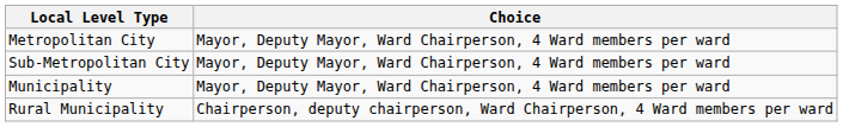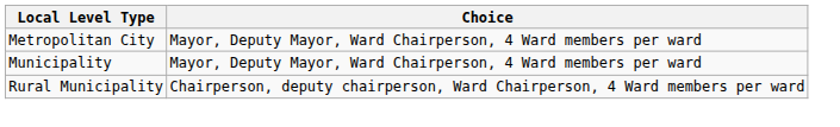 <table class="wikitable">
 <tr>
 <th>Local Level Type</th>
 <th>Choice</th>
 </tr>
 <tr>
 <td>Metropolitan City</td>
-<td>Mayor, Deputy Mayor, Ward Chairperson, 4 Ward members per ward</td>
-</tr>
-<tr>
-<td>Sub-Metropolitan City</td>
 <td>Mayor, Deputy Mayor, Ward Chairperson, 4 Ward members per ward</td>
 </tr>
 <tr>
 <td>Municipality</td>
 <td>Mayor, Deputy Mayor, Ward Chairperson, 4 Ward members per ward</td>
 </tr>
 <tr>
 <td>Rural Municipality</td>
 <td>Chairperson, deputy chairperson, Ward Chairperson, 4 Ward members per ward</td>
 </tr>
 </table>
